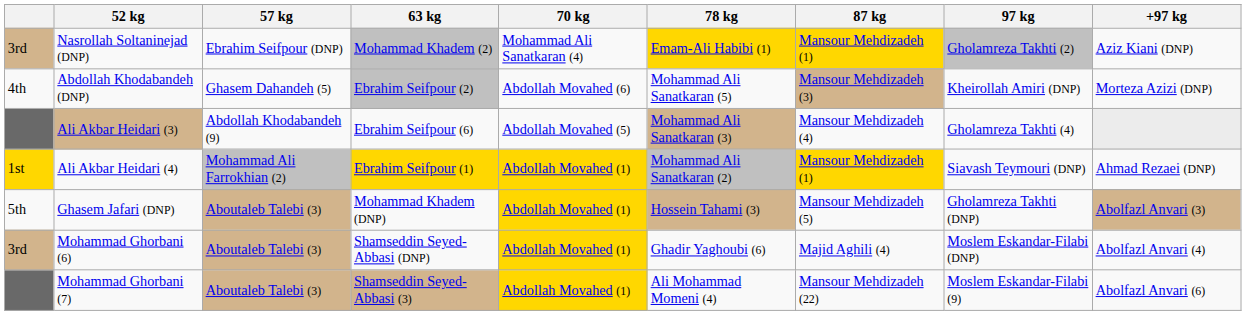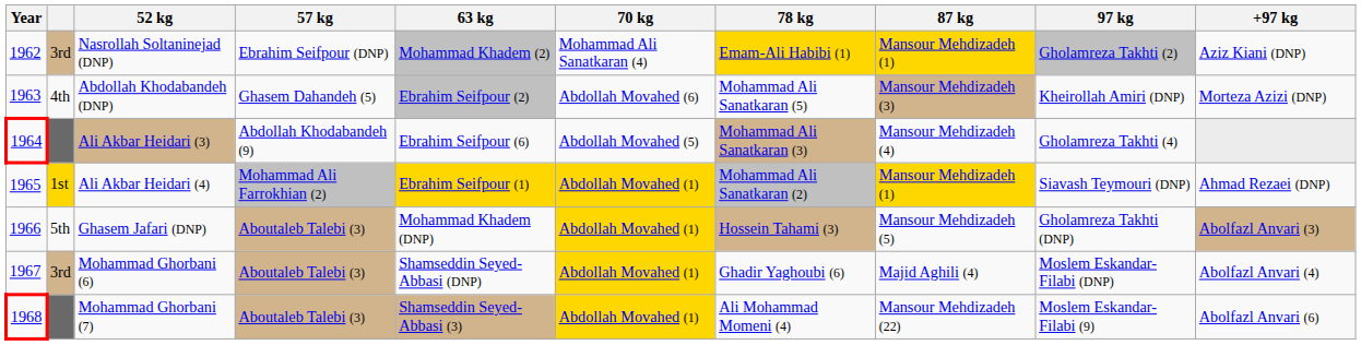 <table class="wikitable" style="font-size: 90%">
 <tr>
+<th>Year</th>
 <th></th>
 <th width="12%">52 kg</th>
 <th width="12%">57 kg</th>
 <th width="12%">63 kg</th>
 <th width="12%">70 kg</th>
 <th width="12%">78 kg</th>
 <th width="12%">87 kg</th>
 <th width="12%">97 kg</th>
 <th width="12%">+97 kg</th>
 </tr>
 <tr>
+<td><a href='#'>1962</a></td>
 <td bgcolor="TAN">3rd</td>
 <td><a href='#'>Nasrollah Soltaninejad</a> <small> (DNP)</small></td>
 <td><a href='#'>Ebrahim Seifpour</a> <small> (DNP)</small></td>
 <td bgcolor="SILVER"><a href='#'>Mohammad Khadem</a> <small>(2)</small></td>
 <td><a href='#'>Mohammad Ali Sanatkaran</a> <small>(4)</small></td>
 <td bgcolor="GOLD"><a href='#'>Emam-Ali Habibi</a> <small>(1)</small></td>
 <td bgcolor="GOLD"><a href='#'>Mansour Mehdizadeh</a> <small>(1)</small></td>
 <td bgcolor="SILVER"><a href='#'>Gholamreza Takhti</a> <small>(2) </small></td>
 <td><a href='#'>Aziz Kiani</a> <small> (DNP)</small></td>
 </tr>
 <tr>
+<td><a href='#'>1963</a></td>
 <td>4th</td>
 <td><a href='#'>Abdollah Khodabandeh</a> <small> (DNP)</small></td>
 <td><a href='#'>Ghasem Dahandeh</a> <small>(5)</small></td>
 <td bgcolor="SILVER"><a href='#'>Ebrahim Seifpour</a> <small>(2)</small></td>
 <td><a href='#'>Abdollah Movahed</a> <small>(6)</small></td>
 <td><a href='#'>Mohammad Ali Sanatkaran</a> <small>(5)</small></td>
 <td bgcolor="TAN"><a href='#'>Mansour Mehdizadeh</a> <small>(3)</small></td>
 <td><a href='#'>Kheirollah Amiri</a> <small>(DNP)</small></td>
 <td><a href='#'>Morteza Azizi</a> <small>(DNP)</small></td>
 </tr>
 <tr>
+<td style="border: 3px solid red"><a href='#'>1964</a></td>
 <td bgcolor=DimGray></td>
 <td bgcolor="TAN"><a href='#'>Ali Akbar Heidari</a> <small>(3)</small></td>
 <td><a href='#'>Abdollah Khodabandeh</a> <small>(9)</small></td>
 <td><a href='#'>Ebrahim Seifpour</a> <small>(6)</small></td>
 <td><a href='#'>Abdollah Movahed</a> <small>(5)</small></td>
 <td bgcolor="TAN"><a href='#'>Mohammad Ali Sanatkaran</a> <small>(3)</small></td>
 <td><a href='#'>Mansour Mehdizadeh</a> <small>(4)</small></td>
 <td><a href='#'>Gholamreza Takhti</a> <small>(4)</small></td>
 <td align=center bgcolor=ececec><em></em></td>
 </tr>
 <tr>
+<td><a href='#'>1965</a></td>
 <td bgcolor="GOLD">1st</td>
 <td><a href='#'>Ali Akbar Heidari</a> <small>(4)</small></td>
 <td bgcolor="SILVER"><a href='#'>Mohammad Ali Farrokhian</a> <small>(2)</small></td>
 <td bgcolor="GOLD"><a href='#'>Ebrahim Seifpour</a> <small>(1)</small></td>
 <td bgcolor="GOLD"><a href='#'>Abdollah Movahed</a> <small>(1)</small></td>
 <td bgcolor="SILVER"><a href='#'>Mohammad Ali Sanatkaran</a> <small>(2)</small></td>
 <td bgcolor="GOLD"><a href='#'>Mansour Mehdizadeh</a> <small>(1)</small></td>
 <td><a href='#'>Siavash Teymouri</a> <small>(DNP)</small></td>
 <td><a href='#'>Ahmad Rezaei</a> <small>(DNP)</small></td>
 </tr>
 <tr>
+<td><a href='#'>1966</a></td>
 <td>5th</td>
 <td><a href='#'>Ghasem Jafari</a> <small>(DNP)</small></td>
 <td bgcolor="TAN"><a href='#'>Aboutaleb Talebi</a> <small>(3)</small></td>
 <td><a href='#'>Mohammad Khadem</a> <small>(DNP)</small></td>
 <td bgcolor="GOLD"><a href='#'>Abdollah Movahed</a> <small>(1)</small></td>
 <td bgcolor="TAN"><a href='#'>Hossein Tahami</a> <small>(3)</small></td>
 <td><a href='#'>Mansour Mehdizadeh</a> <small>(5)</small></td>
 <td><a href='#'>Gholamreza Takhti</a> <small>(DNP)</small></td>
 <td bgcolor="TAN"><a href='#'>Abolfazl Anvari</a> <small> (3)</small></td>
 </tr>
 <tr>
+<td><a href='#'>1967</a></td>
 <td bgcolor="TAN">3rd</td>
 <td><a href='#'>Mohammad Ghorbani</a> <small>(6)</small></td>
 <td bgcolor="TAN"><a href='#'>Aboutaleb Talebi</a> <small>(3)</small></td>
 <td><a href='#'>Shamseddin Seyed-Abbasi</a> <small>(DNP)</small></td>
 <td bgcolor="GOLD"><a href='#'>Abdollah Movahed</a> <small>(1)</small></td>
 <td><a href='#'>Ghadir Yaghoubi</a> <small>(6)</small></td>
 <td><a href='#'>Majid Aghili</a> <small>(4)</small></td>
 <td><a href='#'>Moslem Eskandar-Filabi</a> <small>(DNP)</small></td>
 <td><a href='#'>Abolfazl Anvari</a> <small>(4)</small></td>
 </tr>
 <tr>
+<td style="border: 3px solid red"><a href='#'>1968</a></td>
 <td bgcolor=DimGray></td>
 <td><a href='#'>Mohammad Ghorbani</a> <small>(7)</small></td>
 <td bgcolor="TAN"><a href='#'>Aboutaleb Talebi</a> <small>(3)</small></td>
 <td bgcolor="TAN"><a href='#'>Shamseddin Seyed-Abbasi</a> <small>(3)</small></td>
 <td bgcolor="GOLD"><a href='#'>Abdollah Movahed</a> <small>(1)</small></td>
 <td><a href='#'>Ali Mohammad Momeni</a> <small>(4)</small></td>
 <td><a href='#'>Mansour Mehdizadeh</a> <small>(22)</small></td>
 <td><a href='#'>Moslem Eskandar-Filabi</a> <small> (9)</small></td>
 <td><a href='#'>Abolfazl Anvari</a> <small>(6)</small></td>
 </tr>
 </table>
